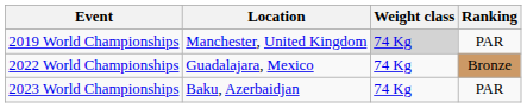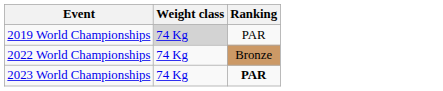 <table class="wikitable sortable">
 <tr>
 <th>Event</th>
-<th>Location</th>
 <th>Weight class</th>
 <th>Ranking</th>
 </tr>
 <tr>
 <td><a href='#'> 2019 World Championships</a></td>
-<td><a href='#'>Manchester</a>, <a href='#'>United Kingdom</a></td>
 <td style="background: lightgrey;"><a href='#'>74 Kg</a></td>
 <td bgcolor="" align="center">PAR</td>
 </tr>
 <tr>
 <td><a href='#'> 2022 World Championships</a></td>
-<td><a href='#'>Guadalajara</a>, <a href='#'>Mexico</a></td>
 <td><a href='#'>74 Kg</a></td>
 <td bgcolor="cc9966" align="center">Bronze</td>
 </tr>
 <tr>
 <td><a href='#'>2023 World Championships</a></td>
-<td><a href='#'>Baku</a>, <a href='#'>Azerbaidjan</a></td>
 <td><a href='#'>74 Kg</a></td>
-<td bgcolor="" align="center">PAR</td>
+<td bgcolor="" align="center"><strong>PAR</strong></td>
 </tr>
 </table>
